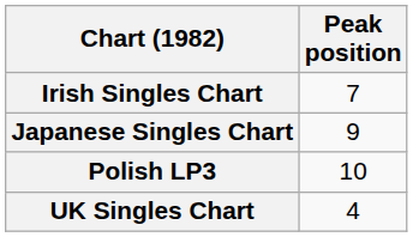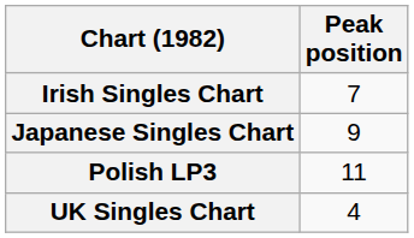 <table class="wikitable sortable plainrowheaders" style="text-align:center">
 <tr>
 <th>Chart (1982)</th>
 <th>Peak<br>position</th>
 </tr>
 <tr>
 <th scope="row">Irish Singles Chart</th>
 <td>7</td>
 </tr>
 <tr>
 <th scope="row">Japanese Singles Chart</th>
 <td>9</td>
 </tr>
 <tr>
 <th scope="row">Polish LP3</th>
-<td>10</td>
+<td>11</td>
 </tr>
 <tr>
 <th scope="row">UK Singles Chart</th>
 <td>4</td>
 </tr>
 </table>
